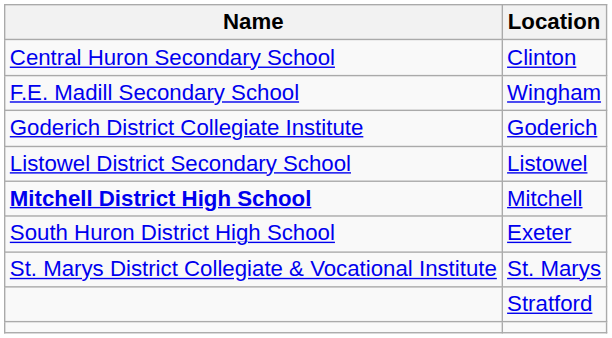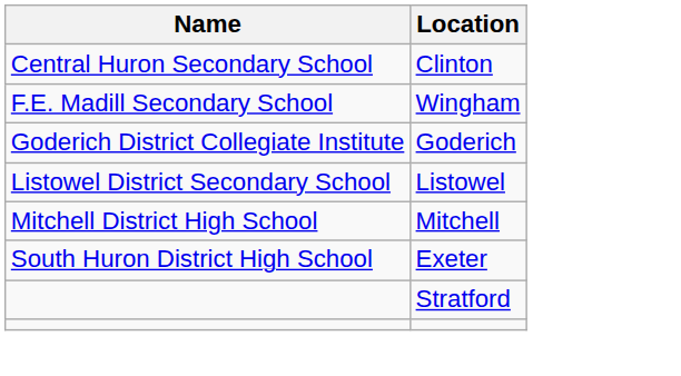 <table class="wikitable sortable">
 <tr>
 <th scope="col">Name</th>
 <th scope="col">Location</th>
 </tr>
 <tr>
 <td><a href='#'>Central Huron Secondary School</a></td>
 <td><a href='#'>Clinton</a></td>
 </tr>
 <tr>
 <td><a href='#'>F.E. Madill Secondary School</a></td>
 <td><a href='#'>Wingham</a></td>
 </tr>
 <tr>
 <td><a href='#'>Goderich District Collegiate Institute</a></td>
 <td><a href='#'>Goderich</a></td>
 </tr>
 <tr>
 <td><a href='#'>Listowel District Secondary School</a></td>
 <td><a href='#'>Listowel</a></td>
 </tr>
 <tr>
-<td><strong><a href='#'>Mitchell District High School</a></strong></td>
+<td><a href='#'>Mitchell District High School</a></td>
 <td><a href='#'>Mitchell</a></td>
 </tr>
 <tr>
 <td><a href='#'>South Huron District High School</a></td>
 <td><a href='#'>Exeter</a></td>
-</tr>
-<tr>
-<td><a href='#'>St. Marys District Collegiate & Vocational Institute</a></td>
-<td><a href='#'>St. Marys</a></td>
 </tr>
 <tr>
 <td></td>
 <td><a href='#'>Stratford</a></td>
 </tr>
 <tr>
 <td></td>
 <td></td>
 </tr>
 </table>
